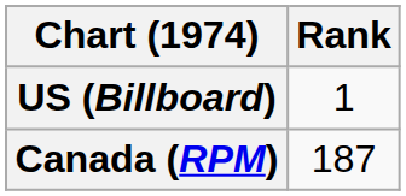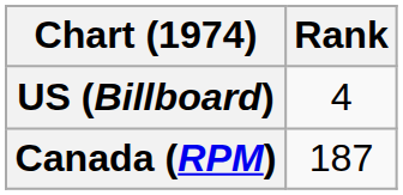 <table class="wikitable plainrowheaders">
 <tr>
 <th scope="col">Chart (1974)</th>
 <th scope="col">Rank</th>
 </tr>
 <tr>
 <th scope="row">US (<em>Billboard</em>)</th>
-<td style="text-align:center;">1</td>
+<td style="text-align:center;">4</td>
 </tr>
 <tr>
 <th scope="row">Canada (<em><a href='#'>RPM</a></em>)</th>
 <td style="text-align:center;">187</td>
 </tr>
 </table>
